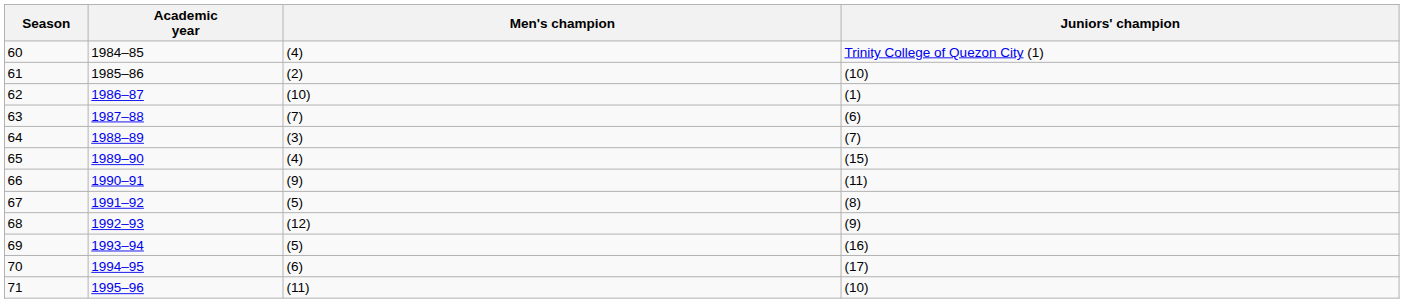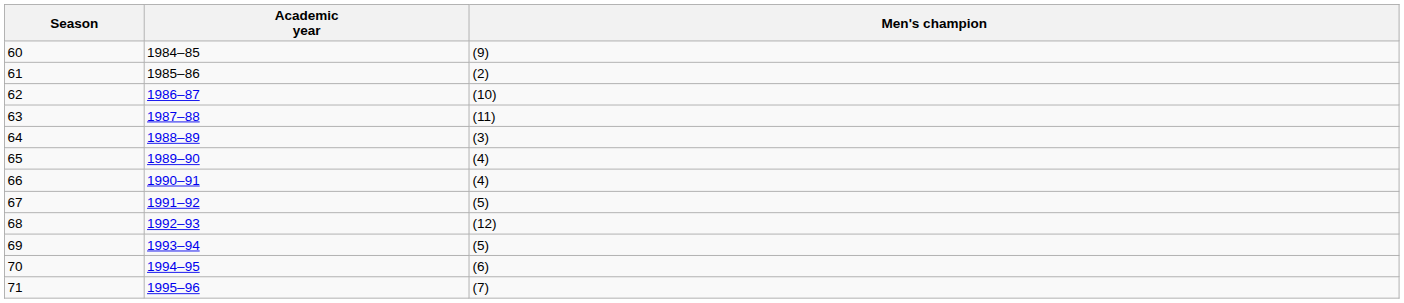 <table class="wikitable" width=99% style="font-size:95%;">
 <tr>
 <th width="6%">Season</th>
 <th width="14%">Academic<br>year</th>
 <th width="40%">Men's champion</th>
-<th width="40%">Juniors' champion</th>
 </tr>
 <tr>
 <td>60</td>
 <td>1984–85</td>
-<td> (4)</td>
-<td> <a href='#'>Trinity College of Quezon City</a> (1)</td>
+<td> (9)</td>
 </tr>
 <tr>
 <td>61</td>
 <td>1985–86</td>
 <td> (2)</td>
-<td> (10)</td>
 </tr>
 <tr>
 <td>62</td>
 <td><a href='#'>1986–87</a></td>
 <td> (10)</td>
-<td> (1)</td>
 </tr>
 <tr>
 <td>63</td>
 <td><a href='#'>1987–88</a></td>
-<td> (7)</td>
-<td> (6)</td>
+<td> (11)</td>
 </tr>
 <tr>
 <td>64</td>
 <td><a href='#'>1988–89</a></td>
 <td> (3)</td>
-<td> (7)</td>
 </tr>
 <tr>
 <td>65</td>
 <td><a href='#'>1989–90</a></td>
 <td> (4)</td>
-<td> (15)</td>
 </tr>
 <tr>
 <td>66</td>
 <td><a href='#'>1990–91</a></td>
-<td> (9)</td>
-<td> (11)</td>
+<td> (4)</td>
 </tr>
 <tr>
 <td>67</td>
 <td><a href='#'>1991–92</a></td>
 <td> (5)</td>
-<td> (8)</td>
 </tr>
 <tr>
 <td>68</td>
 <td><a href='#'>1992–93</a></td>
 <td> (12)</td>
-<td> (9)</td>
 </tr>
 <tr>
 <td>69</td>
 <td><a href='#'>1993–94</a></td>
 <td> (5)</td>
-<td> (16)</td>
 </tr>
 <tr>
 <td>70</td>
 <td><a href='#'>1994–95</a></td>
 <td> (6)</td>
-<td> (17)</td>
 </tr>
 <tr>
 <td>71</td>
 <td><a href='#'>1995–96</a></td>
-<td> (11)</td>
-<td> (10)</td>
+<td> (7)</td>
 </tr>
 </table>
